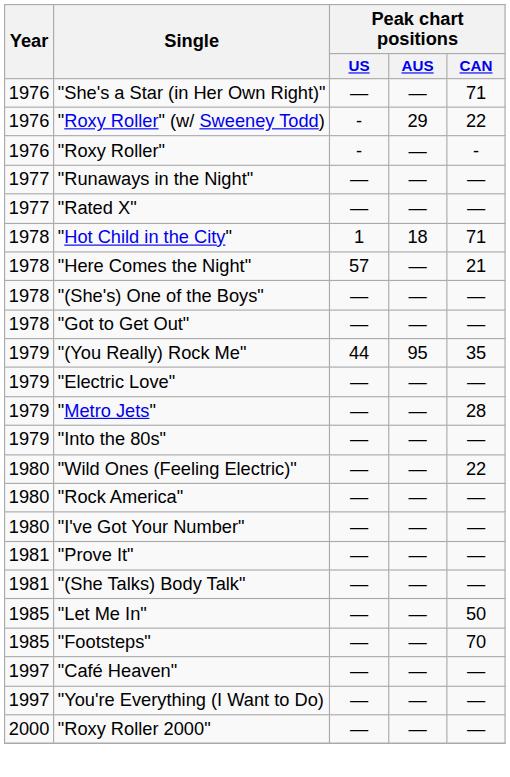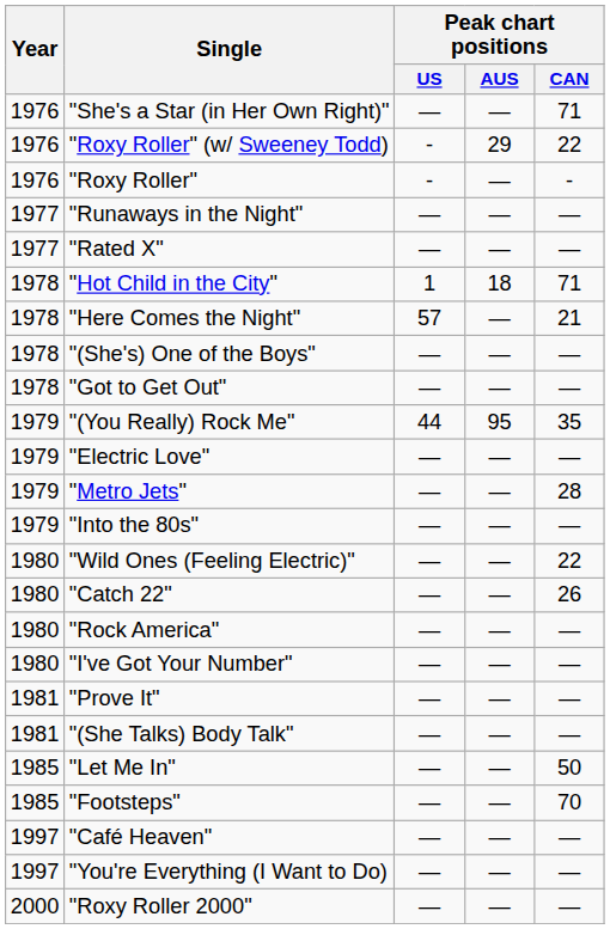 <table class="wikitable" style="text-align:center;">
 <tr>
 <th rowspan="2">Year</th>
 <th rowspan="2">Single</th>
 <th colspan="3">Peak chart<br>positions</th>
 </tr>
 <tr style="font-size:smaller;">
 <th width="45"><a href='#'>US</a></th>
 <th width="45"><a href='#'>AUS</a></th>
 <th width="45"><a href='#'>CAN</a></th>
 </tr>
 <tr>
 <td>1976</td>
 <td align="left">"She's a Star (in Her Own Right)"</td>
 <td>—</td>
 <td>—</td>
 <td>71</td>
 </tr>
 <tr>
 <td>1976</td>
 <td align="left">"<a href='#'>Roxy Roller</a>" (w/ <a href='#'>Sweeney Todd</a>)</td>
 <td>-</td>
 <td>29</td>
 <td>22</td>
 </tr>
 <tr>
 <td>1976</td>
 <td align="left">"Roxy Roller"</td>
 <td>-</td>
 <td>—</td>
 <td>-</td>
 </tr>
 <tr>
 <td>1977</td>
 <td align="left">"Runaways in the Night"</td>
 <td>—</td>
 <td>—</td>
 <td>—</td>
 </tr>
 <tr>
 <td>1977</td>
 <td align="left">"Rated X"</td>
 <td>—</td>
 <td>—</td>
 <td>—</td>
 </tr>
 <tr>
 <td>1978</td>
 <td align="left">"<a href='#'>Hot Child in the City</a>"</td>
 <td>1</td>
 <td>18</td>
 <td>71</td>
 </tr>
 <tr>
 <td>1978</td>
 <td align="left">"Here Comes the Night"</td>
 <td>57</td>
 <td>—</td>
 <td>21</td>
 </tr>
 <tr>
 <td>1978</td>
 <td align="left">"(She's) One of the Boys"</td>
 <td>—</td>
 <td>—</td>
 <td>—</td>
 </tr>
 <tr>
 <td>1978</td>
 <td align="left">"Got to Get Out"</td>
 <td>—</td>
 <td>—</td>
 <td>—</td>
 </tr>
 <tr>
 <td>1979</td>
 <td align="left">"(You Really) Rock Me"</td>
 <td>44</td>
 <td>95</td>
 <td>35</td>
 </tr>
 <tr>
 <td>1979</td>
 <td align="left">"Electric Love"</td>
 <td>—</td>
 <td>—</td>
 <td>—</td>
 </tr>
 <tr>
 <td>1979</td>
 <td align="left">"<a href='#'>Metro Jets</a>"</td>
 <td>—</td>
 <td>—</td>
 <td>28</td>
 </tr>
 <tr>
 <td>1979</td>
 <td align="left">"Into the 80s"</td>
 <td>—</td>
 <td>—</td>
 <td>—</td>
 </tr>
 <tr>
 <td>1980</td>
 <td align="left">"Wild Ones (Feeling Electric)"</td>
 <td>—</td>
 <td>—</td>
 <td>22</td>
 </tr>
 <tr>
 <td>1980</td>
+<td align="left">"Catch 22"</td>
+<td>—</td>
+<td>—</td>
+<td>26</td>
+</tr>
+<tr>
+<td>1980</td>
 <td align="left">"Rock America"</td>
 <td>—</td>
 <td>—</td>
 <td>—</td>
 </tr>
 <tr>
 <td>1980</td>
 <td align="left">"I've Got Your Number"</td>
 <td>—</td>
 <td>—</td>
 <td>—</td>
 </tr>
 <tr>
 <td>1981</td>
 <td align="left">"Prove It"</td>
 <td>—</td>
 <td>—</td>
 <td>—</td>
 </tr>
 <tr>
 <td>1981</td>
 <td align="left">"(She Talks) Body Talk"</td>
 <td>—</td>
 <td>—</td>
 <td>—</td>
 </tr>
 <tr>
 <td>1985</td>
 <td align="left">"Let Me In"</td>
 <td>—</td>
 <td>—</td>
 <td>50</td>
 </tr>
 <tr>
 <td>1985</td>
 <td align="left">"Footsteps"</td>
 <td>—</td>
 <td>—</td>
 <td>70</td>
 </tr>
 <tr>
 <td>1997</td>
 <td align="left">"Café Heaven"</td>
 <td>—</td>
 <td>—</td>
 <td>—</td>
 </tr>
 <tr>
 <td>1997</td>
 <td align="left">"You're Everything (I Want to Do)</td>
 <td>—</td>
 <td>—</td>
 <td>—</td>
 </tr>
 <tr>
 <td>2000</td>
 <td align="left">"Roxy Roller 2000"</td>
 <td>—</td>
 <td>—</td>
 <td>—</td>
 </tr>
 <tr>
 </tr>
 </table>
